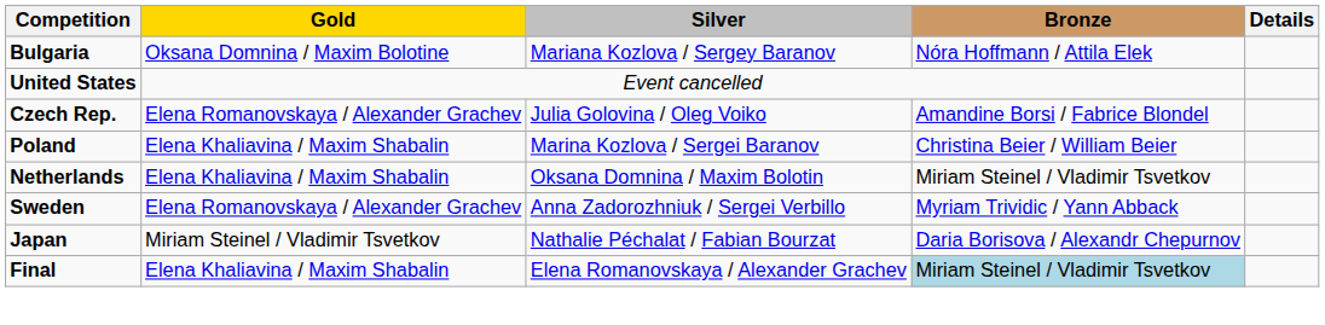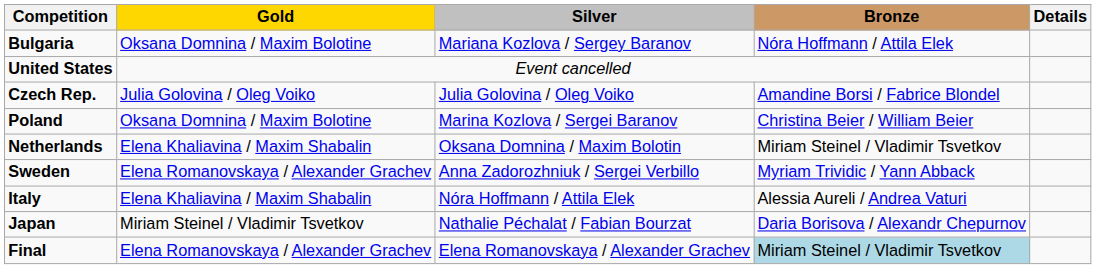 <table class="wikitable">
 <tr>
 <th>Competition</th>
 <td align=center bgcolor=gold><strong>Gold</strong></td>
 <td align=center bgcolor=silver><strong>Silver</strong></td>
 <td align=center bgcolor=cc9966><strong>Bronze</strong></td>
 <th>Details</th>
 </tr>
 <tr>
 <td><strong>Bulgaria</strong></td>
 <td> <a href='#'>Oksana Domnina</a> / <a href='#'>Maxim Bolotine</a></td>
 <td> <a href='#'>Mariana Kozlova</a> / <a href='#'>Sergey Baranov</a></td>
 <td> <a href='#'>Nóra Hoffmann</a> / <a href='#'>Attila Elek</a></td>
 <td></td>
 </tr>
 <tr>
 <td><strong>United States</strong></td>
 <td colspan=3 align=center><em>Event cancelled</em></td>
 <td></td>
 </tr>
 <tr>
 <td><strong>Czech Rep.</strong></td>
-<td> <a href='#'>Elena Romanovskaya</a> / <a href='#'>Alexander Grachev</a></td>
+<td> <a href='#'>Julia Golovina</a> / <a href='#'>Oleg Voiko</a></td>
 <td> <a href='#'>Julia Golovina</a> / <a href='#'>Oleg Voiko</a></td>
 <td> <a href='#'>Amandine Borsi</a> / <a href='#'>Fabrice Blondel</a></td>
 <td></td>
 </tr>
 <tr>
 <td><strong>Poland</strong></td>
-<td> <a href='#'>Elena Khaliavina</a> / <a href='#'>Maxim Shabalin</a></td>
+<td> <a href='#'>Oksana Domnina</a> / <a href='#'>Maxim Bolotine</a></td>
 <td> <a href='#'>Marina Kozlova</a> / <a href='#'>Sergei Baranov</a></td>
 <td> <a href='#'>Christina Beier</a> / <a href='#'>William Beier</a></td>
 <td></td>
 </tr>
 <tr>
 <td><strong>Netherlands</strong></td>
 <td> <a href='#'>Elena Khaliavina</a> / <a href='#'>Maxim Shabalin</a></td>
 <td> <a href='#'>Oksana Domnina</a> / <a href='#'>Maxim Bolotin</a></td>
 <td> Miriam Steinel / Vladimir Tsvetkov</td>
 <td></td>
 </tr>
 <tr>
 <td><strong>Sweden</strong></td>
 <td> <a href='#'>Elena Romanovskaya</a> / <a href='#'>Alexander Grachev</a></td>
 <td> <a href='#'>Anna Zadorozhniuk</a> / <a href='#'>Sergei Verbillo</a></td>
 <td> <a href='#'>Myriam Trividic</a> / <a href='#'>Yann Abback</a></td>
 <td></td>
 </tr>
 <tr>
+<td><strong>Italy</strong></td>
+<td> <a href='#'>Elena Khaliavina</a> / <a href='#'>Maxim Shabalin</a></td>
+<td> <a href='#'>Nóra Hoffmann</a> / <a href='#'>Attila Elek</a></td>
+<td> Alessia Aureli / <a href='#'>Andrea Vaturi</a></td>
+<td></td>
+</tr>
+<tr>
 <td><strong>Japan</strong></td>
 <td> Miriam Steinel / Vladimir Tsvetkov</td>
 <td> <a href='#'>Nathalie Péchalat</a> / <a href='#'>Fabian Bourzat</a></td>
 <td> <a href='#'>Daria Borisova</a> / <a href='#'>Alexandr Chepurnov</a></td>
 <td></td>
 </tr>
 <tr>
 <td><strong>Final</strong></td>
-<td> <a href='#'>Elena Khaliavina</a> / <a href='#'>Maxim Shabalin</a></td>
+<td> <a href='#'>Elena Romanovskaya</a> / <a href='#'>Alexander Grachev</a></td>
 <td> <a href='#'>Elena Romanovskaya</a> / <a href='#'>Alexander Grachev</a></td>
 <td style="background: lightblue;"> Miriam Steinel / Vladimir Tsvetkov</td>
 <td></td>
 </tr>
 </table>
